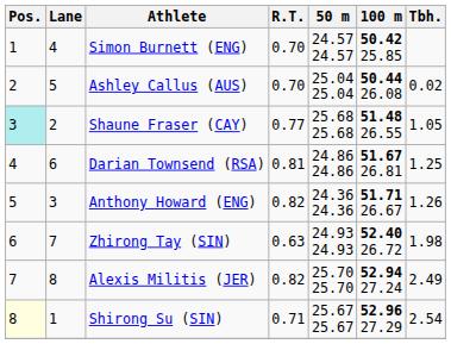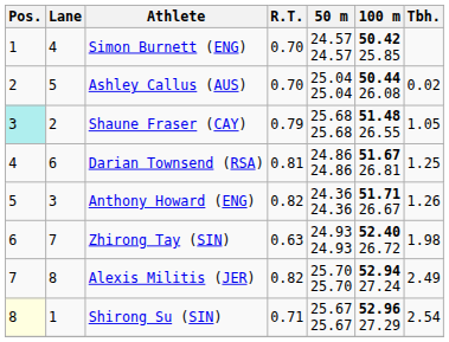 <table class="wikitable">
 <tr>
 <th>Pos.</th>
 <th>Lane</th>
 <th>Athlete</th>
 <th>R.T.</th>
 <th>50 m</th>
 <th>100 m</th>
 <th>Tbh.</th>
 </tr>
 <tr>
 <td>1</td>
 <td>4</td>
 <td> <a href='#'>Simon Burnett</a> (<a href='#'>ENG</a>)</td>
 <td>0.70</td>
 <td>24.57<br>24.57</td>
 <td><strong>50.42</strong><br>25.85</td>
 <td> </td>
 </tr>
 <tr>
 <td>2</td>
 <td>5</td>
 <td> <a href='#'>Ashley Callus</a> (<a href='#'>AUS</a>)</td>
 <td>0.70</td>
 <td>25.04<br>25.04</td>
 <td><strong>50.44</strong><br>26.08</td>
 <td>0.02</td>
 </tr>
 <tr>
 <td style="background: paleturquoise;">3</td>
 <td>2</td>
 <td> <a href='#'>Shaune Fraser</a> (<a href='#'>CAY</a>)</td>
-<td>0.77</td>
+<td>0.79</td>
 <td>25.68<br>25.68</td>
 <td><strong>51.48</strong><br>26.55</td>
 <td>1.05</td>
 </tr>
 <tr>
 <td>4</td>
 <td>6</td>
 <td> <a href='#'>Darian Townsend</a> (<a href='#'>RSA</a>)</td>
 <td>0.81</td>
 <td>24.86<br>24.86</td>
 <td><strong>51.67</strong><br>26.81</td>
 <td>1.25</td>
 </tr>
 <tr>
 <td>5</td>
 <td>3</td>
 <td> <a href='#'>Anthony Howard</a> (<a href='#'>ENG</a>)</td>
 <td>0.82</td>
 <td>24.36<br>24.36</td>
 <td><strong>51.71</strong><br>26.67</td>
 <td>1.26</td>
 </tr>
 <tr>
 <td>6</td>
 <td>7</td>
 <td> <a href='#'>Zhirong Tay</a> (<a href='#'>SIN</a>)</td>
 <td>0.63</td>
 <td>24.93<br>24.93</td>
 <td><strong>52.40</strong><br>26.72</td>
 <td>1.98</td>
 </tr>
 <tr>
 <td>7</td>
 <td>8</td>
 <td> <a href='#'>Alexis Militis</a> (<a href='#'>JER</a>)</td>
 <td>0.82</td>
 <td>25.70<br>25.70</td>
 <td><strong>52.94</strong><br>27.24</td>
 <td>2.49</td>
 </tr>
 <tr>
 <td style="background: lightyellow;">8</td>
 <td>1</td>
 <td> <a href='#'>Shirong Su</a> (<a href='#'>SIN</a>)</td>
 <td>0.71</td>
 <td>25.67<br>25.67</td>
 <td><strong>52.96</strong><br>27.29</td>
 <td>2.54</td>
 </tr>
 <tr>
 </tr>
 </table>
